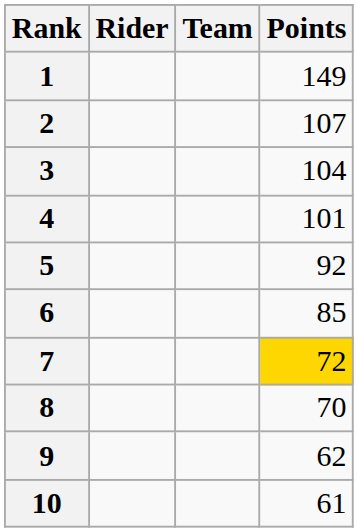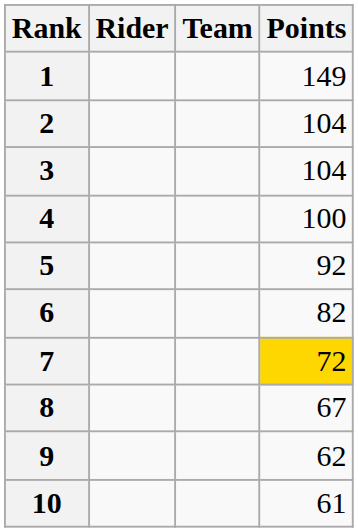 <table class="wikitable">
 <tr>
 <th scope="col">Rank</th>
 <th scope="col">Rider</th>
 <th scope="col">Team</th>
 <th scope="col">Points</th>
 </tr>
 <tr>
 <th scope="row">1</th>
 <td> </td>
 <td></td>
 <td style="text-align:right;">149</td>
 </tr>
 <tr>
 <th scope="row">2</th>
 <td> </td>
 <td></td>
-<td style="text-align:right;">107</td>
+<td style="text-align:right;">104</td>
 </tr>
 <tr>
 <th scope="row">3</th>
 <td></td>
 <td></td>
 <td style="text-align:right;">104</td>
 </tr>
 <tr>
 <th scope="row">4</th>
 <td></td>
 <td></td>
-<td style="text-align:right;">101</td>
+<td style="text-align:right;">100</td>
 </tr>
 <tr>
 <th scope="row">5</th>
 <td></td>
 <td></td>
 <td style="text-align:right;">92</td>
 </tr>
 <tr>
 <th scope="row">6</th>
 <td></td>
 <td></td>
-<td style="text-align:right;">85</td>
+<td style="text-align:right;">82</td>
 </tr>
 <tr>
 <th scope="row">7</th>
 <td></td>
 <td></td>
 <td style="background: gold; text-align:right;">72</td>
 </tr>
 <tr>
 <th scope="row">8</th>
 <td></td>
 <td></td>
-<td style="text-align:right;">70</td>
+<td style="text-align:right;">67</td>
 </tr>
 <tr>
 <th scope="row">9</th>
 <td></td>
 <td></td>
 <td style="text-align:right;">62</td>
 </tr>
 <tr>
 <th scope="row">10</th>
 <td></td>
 <td></td>
 <td style="text-align:right;">61</td>
 </tr>
 </table>
